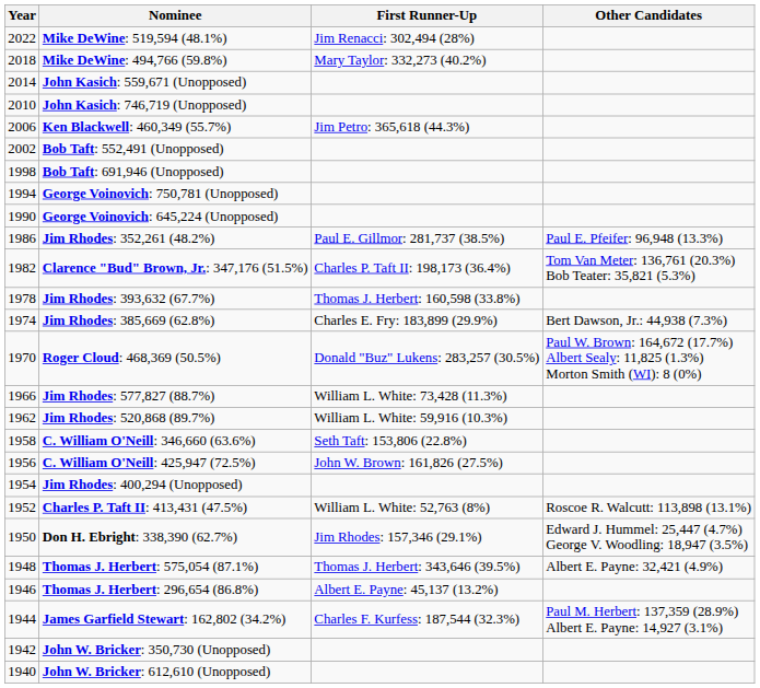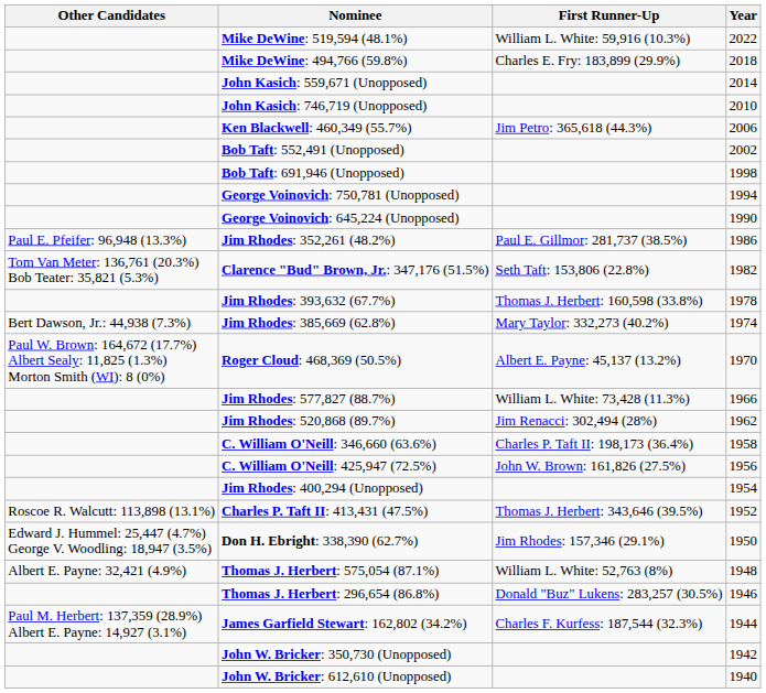 <table class="wikitable">
 <tr>
-<th>Year</th>
+<th>Other Candidates</th>
 <th>Nominee</th>
 <th>First Runner-Up</th>
-<th>Other Candidates</th>
+<th>Year</th>
 </tr>
 <tr>
+<td></td>
+<td><strong><a href='#'>Mike DeWine</a></strong>: 519,594 (48.1%)</td>
+<td>William L. White: 59,916 (10.3%)</td>
 <td>2022</td>
-<td><strong><a href='#'>Mike DeWine</a></strong>: 519,594 (48.1%)</td>
-<td><a href='#'>Jim Renacci</a>: 302,494  (28%)</td>
-<td></td>
 </tr>
 <tr>
+<td></td>
+<td><strong><a href='#'>Mike DeWine</a></strong>: 494,766 (59.8%)</td>
+<td>Charles E. Fry: 183,899 (29.9%)</td>
 <td>2018</td>
-<td><strong><a href='#'>Mike DeWine</a></strong>: 494,766 (59.8%)</td>
-<td><a href='#'>Mary Taylor</a>: 332,273 (40.2%)</td>
-<td></td>
 </tr>
 <tr>
-<td>2014</td>
+<td></td>
 <td><strong><a href='#'>John Kasich</a></strong>: 559,671 (Unopposed)</td>
 <td></td>
-<td></td>
+<td>2014</td>
 </tr>
 <tr>
-<td>2010</td>
+<td></td>
 <td><strong><a href='#'>John Kasich</a></strong>: 746,719 (Unopposed)</td>
 <td></td>
-<td></td>
+<td>2010</td>
 </tr>
 <tr>
-<td>2006</td>
+<td></td>
 <td><strong><a href='#'>Ken Blackwell</a></strong>: 460,349 (55.7%)</td>
 <td><a href='#'>Jim Petro</a>: 365,618 (44.3%)</td>
-<td></td>
+<td>2006</td>
 </tr>
 <tr>
-<td>2002</td>
+<td></td>
 <td><strong><a href='#'>Bob Taft</a></strong>: 552,491 (Unopposed)</td>
 <td></td>
-<td></td>
+<td>2002</td>
 </tr>
 <tr>
-<td>1998</td>
+<td></td>
 <td><strong><a href='#'>Bob Taft</a></strong>: 691,946 (Unopposed)</td>
 <td></td>
-<td></td>
+<td>1998</td>
 </tr>
 <tr>
-<td>1994</td>
+<td></td>
 <td><strong><a href='#'>George Voinovich</a></strong>: 750,781 (Unopposed)</td>
 <td></td>
-<td></td>
+<td>1994</td>
 </tr>
 <tr>
-<td>1990</td>
+<td></td>
 <td><strong><a href='#'>George Voinovich</a></strong>: 645,224 (Unopposed)</td>
 <td></td>
-<td></td>
+<td>1990</td>
 </tr>
 <tr>
-<td>1986</td>
+<td><a href='#'>Paul E. Pfeifer</a>: 96,948 (13.3%)</td>
 <td><strong><a href='#'>Jim Rhodes</a></strong>: 352,261 (48.2%)</td>
 <td><a href='#'>Paul E. Gillmor</a>: 281,737 (38.5%)</td>
-<td><a href='#'>Paul E. Pfeifer</a>: 96,948 (13.3%)</td>
+<td>1986</td>
 </tr>
 <tr>
+<td><a href='#'>Tom Van Meter</a>: 136,761 (20.3%)<br>Bob Teater: 35,821 (5.3%)</td>
+<td><strong><a href='#'>Clarence "Bud" Brown, Jr.</a></strong>: 347,176 (51.5%)</td>
+<td><a href='#'>Seth Taft</a>: 153,806 (22.8%)</td>
 <td>1982</td>
-<td><strong><a href='#'>Clarence "Bud" Brown, Jr.</a></strong>: 347,176 (51.5%)</td>
-<td><a href='#'>Charles P. Taft II</a>: 198,173 (36.4%)</td>
-<td><a href='#'>Tom Van Meter</a>: 136,761 (20.3%)<br>Bob Teater: 35,821 (5.3%)</td>
 </tr>
 <tr>
-<td>1978</td>
+<td></td>
 <td><strong><a href='#'>Jim Rhodes</a></strong>: 393,632 (67.7%)</td>
 <td><a href='#'>Thomas J. Herbert</a>: 160,598 (33.8%)</td>
-<td></td>
+<td>1978</td>
 </tr>
 <tr>
+<td>Bert Dawson, Jr.: 44,938 (7.3%)</td>
+<td><strong><a href='#'>Jim Rhodes</a></strong>: 385,669 (62.8%)</td>
+<td><a href='#'>Mary Taylor</a>: 332,273 (40.2%)</td>
 <td>1974</td>
-<td><strong><a href='#'>Jim Rhodes</a></strong>: 385,669 (62.8%)</td>
-<td>Charles E. Fry: 183,899 (29.9%)</td>
-<td>Bert Dawson, Jr.: 44,938 (7.3%)</td>
 </tr>
 <tr>
+<td><a href='#'>Paul W. Brown</a>: 164,672 (17.7%)<br><a href='#'>Albert Sealy</a>: 11,825 (1.3%)<br>Morton Smith (<a href='#'>WI</a>): 8 (0%)</td>
+<td><strong><a href='#'>Roger Cloud</a></strong>: 468,369 (50.5%)</td>
+<td><a href='#'>Albert E. Payne</a>: 45,137 (13.2%)</td>
 <td>1970</td>
-<td><strong><a href='#'>Roger Cloud</a></strong>: 468,369 (50.5%)</td>
-<td><a href='#'>Donald "Buz" Lukens</a>: 283,257 (30.5%)</td>
-<td><a href='#'>Paul W. Brown</a>: 164,672 (17.7%)<br><a href='#'>Albert Sealy</a>: 11,825 (1.3%)<br>Morton Smith (<a href='#'>WI</a>): 8 (0%)</td>
 </tr>
 <tr>
-<td>1966</td>
+<td></td>
 <td><strong><a href='#'>Jim Rhodes</a></strong>: 577,827 (88.7%)</td>
 <td>William L. White: 73,428 (11.3%)</td>
-<td></td>
+<td>1966</td>
 </tr>
 <tr>
+<td></td>
+<td><strong><a href='#'>Jim Rhodes</a></strong>: 520,868 (89.7%)</td>
+<td><a href='#'>Jim Renacci</a>: 302,494  (28%)</td>
 <td>1962</td>
-<td><strong><a href='#'>Jim Rhodes</a></strong>: 520,868 (89.7%)</td>
-<td>William L. White: 59,916 (10.3%)</td>
-<td></td>
 </tr>
 <tr>
+<td></td>
+<td><strong><a href='#'>C. William O'Neill</a></strong>: 346,660 (63.6%)</td>
+<td><a href='#'>Charles P. Taft II</a>: 198,173 (36.4%)</td>
 <td>1958</td>
-<td><strong><a href='#'>C. William O'Neill</a></strong>: 346,660 (63.6%)</td>
-<td><a href='#'>Seth Taft</a>: 153,806 (22.8%)</td>
-<td></td>
 </tr>
 <tr>
-<td>1956</td>
+<td></td>
 <td><strong><a href='#'>C. William O'Neill</a></strong>: 425,947 (72.5%)</td>
 <td><a href='#'>John W. Brown</a>: 161,826 (27.5%)</td>
-<td></td>
+<td>1956</td>
 </tr>
 <tr>
-<td>1954</td>
+<td></td>
 <td><strong><a href='#'>Jim Rhodes</a></strong>: 400,294 (Unopposed)</td>
 <td></td>
-<td></td>
+<td>1954</td>
 </tr>
 <tr>
+<td>Roscoe R. Walcutt: 113,898 (13.1%)</td>
+<td><strong><a href='#'>Charles P. Taft II</a></strong>: 413,431 (47.5%)</td>
+<td><a href='#'>Thomas J. Herbert</a>: 343,646 (39.5%)</td>
 <td>1952</td>
-<td><strong><a href='#'>Charles P. Taft II</a></strong>: 413,431 (47.5%)</td>
-<td>William L. White: 52,763 (8%)</td>
-<td>Roscoe R. Walcutt: 113,898 (13.1%)</td>
 </tr>
 <tr>
-<td>1950</td>
+<td>Edward J. Hummel: 25,447 (4.7%)<br>George V. Woodling: 18,947 (3.5%)</td>
 <td><strong>Don H. Ebright</strong>: 338,390 (62.7%)</td>
 <td><a href='#'>Jim Rhodes</a>: 157,346 (29.1%)</td>
-<td>Edward J. Hummel: 25,447 (4.7%)<br>George V. Woodling: 18,947 (3.5%)</td>
+<td>1950</td>
 </tr>
 <tr>
+<td>Albert E. Payne: 32,421 (4.9%)</td>
+<td><strong><a href='#'>Thomas J. Herbert</a></strong>: 575,054 (87.1%)</td>
+<td>William L. White: 52,763 (8%)</td>
 <td>1948</td>
-<td><strong><a href='#'>Thomas J. Herbert</a></strong>: 575,054 (87.1%)</td>
-<td><a href='#'>Thomas J. Herbert</a>: 343,646 (39.5%)</td>
-<td>Albert E. Payne: 32,421 (4.9%)</td>
 </tr>
 <tr>
+<td></td>
+<td><strong><a href='#'>Thomas J. Herbert</a></strong>: 296,654 (86.8%)</td>
+<td><a href='#'>Donald "Buz" Lukens</a>: 283,257 (30.5%)</td>
 <td>1946</td>
-<td><strong><a href='#'>Thomas J. Herbert</a></strong>: 296,654 (86.8%)</td>
-<td><a href='#'>Albert E. Payne</a>: 45,137 (13.2%)</td>
-<td></td>
 </tr>
 <tr>
-<td>1944</td>
+<td><a href='#'>Paul M. Herbert</a>: 137,359 (28.9%)<br>Albert E. Payne: 14,927 (3.1%)</td>
 <td><strong><a href='#'>James Garfield Stewart</a></strong>: 162,802 (34.2%)</td>
 <td><a href='#'>Charles F. Kurfess</a>: 187,544 (32.3%)</td>
-<td><a href='#'>Paul M. Herbert</a>: 137,359 (28.9%)<br>Albert E. Payne: 14,927 (3.1%)</td>
+<td>1944</td>
 </tr>
 <tr>
-<td>1942</td>
+<td></td>
 <td><strong><a href='#'>John W. Bricker</a></strong>: 350,730 (Unopposed)</td>
 <td></td>
-<td></td>
+<td>1942</td>
 </tr>
 <tr>
-<td>1940</td>
+<td></td>
 <td><strong><a href='#'>John W. Bricker</a></strong>: 612,610 (Unopposed)</td>
 <td></td>
-<td></td>
+<td>1940</td>
 </tr>
 </table>
